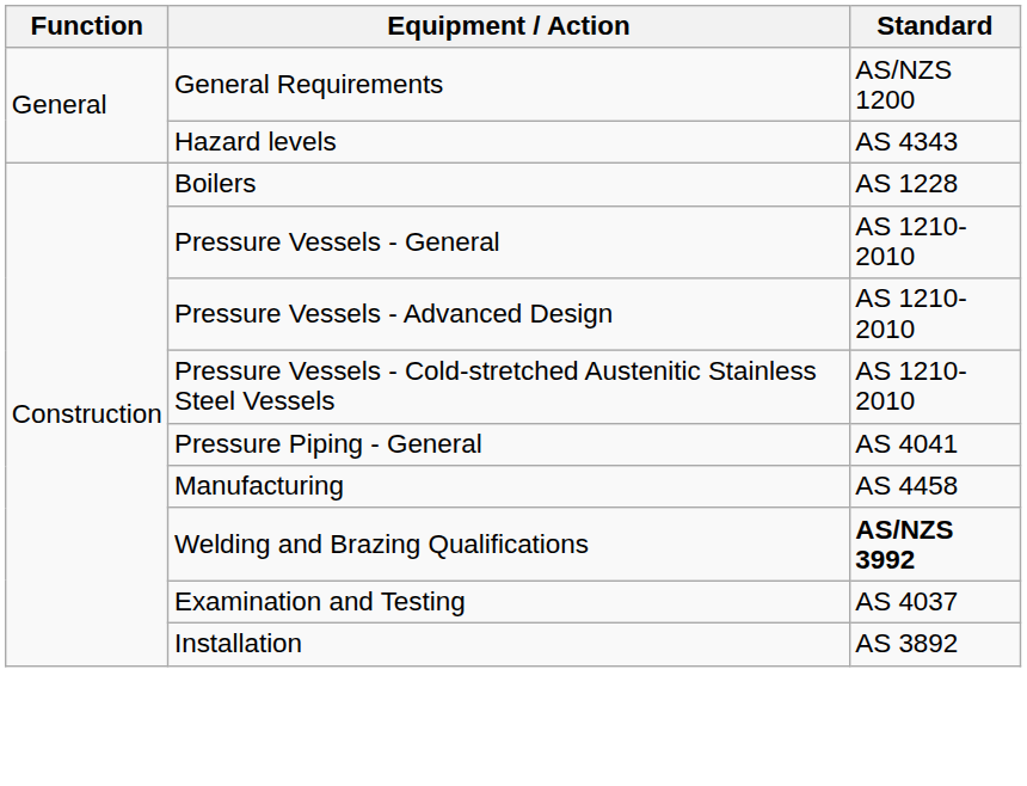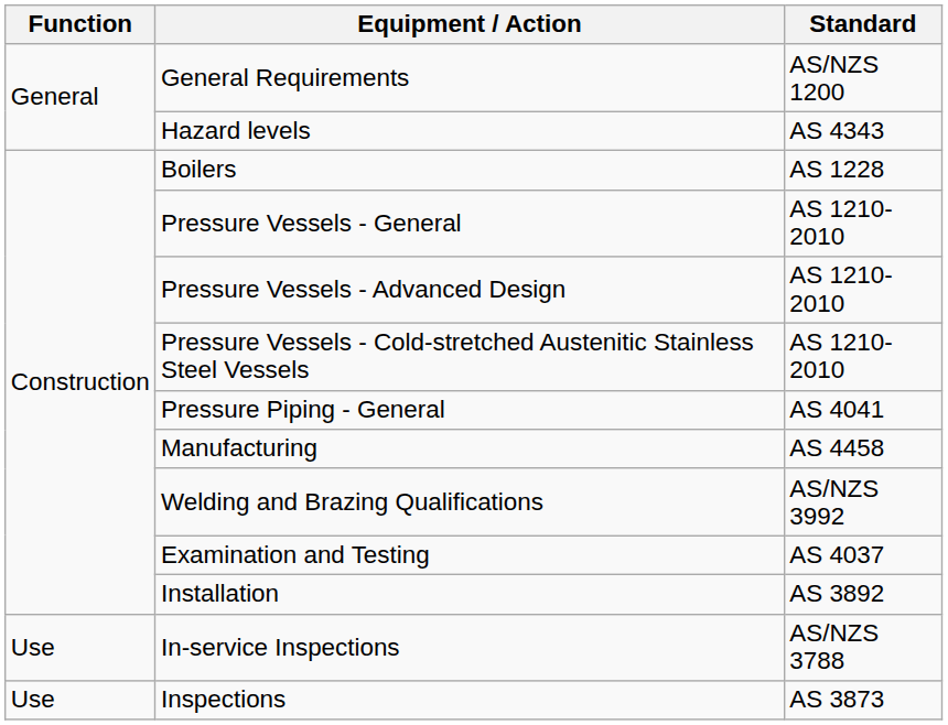 <table class="wikitable">
 <tr>
 <th>Function</th>
 <th>Equipment / Action</th>
 <th>Standard</th>
 </tr>
 <tr>
 <td rowspan="2">General</td>
 <td>General Requirements</td>
 <td>AS/NZS 1200</td>
 </tr>
 <tr>
 <td>Hazard levels</td>
 <td>AS 4343</td>
 </tr>
 <tr>
 <td rowspan="9">Construction</td>
 <td>Boilers</td>
 <td>AS 1228</td>
 </tr>
 <tr>
 <td>Pressure Vessels - General</td>
 <td>AS 1210-2010</td>
 </tr>
 <tr>
 <td>Pressure Vessels - Advanced Design</td>
 <td>AS 1210-2010</td>
 </tr>
 <tr>
 <td>Pressure Vessels - Cold-stretched Austenitic Stainless Steel Vessels</td>
 <td>AS 1210-2010</td>
 </tr>
 <tr>
 <td>Pressure Piping - General</td>
 <td>AS 4041</td>
 </tr>
 <tr>
 <td>Manufacturing</td>
 <td>AS 4458</td>
 </tr>
 <tr>
 <td>Welding and Brazing Qualifications</td>
-<td><strong>AS/NZS 3992</strong></td>
+<td>AS/NZS 3992</td>
 </tr>
 <tr>
 <td>Examination and Testing</td>
 <td>AS 4037</td>
 </tr>
 <tr>
 <td>Installation</td>
 <td>AS 3892</td>
 </tr>
+<tr>
+<td>Use</td>
+<td>In-service Inspections</td>
+<td>AS/NZS 3788</td>
+</tr>
+<tr>
+<td>Use</td>
+<td>Inspections</td>
+<td>AS 3873</td>
+</tr>
 </table>
